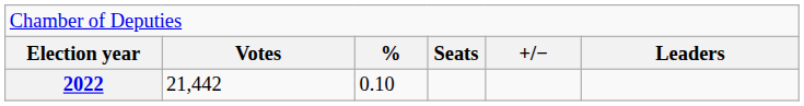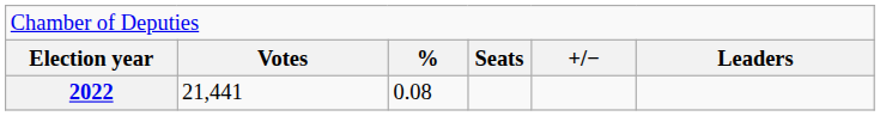 <table class=wikitable style="width:50%; border:1px #AAAAFF solid">
 <tr>
 <td colspan=6><a href='#'>Chamber of Deputies</a></td>
 </tr>
 <tr>
 <th width=13%>Election year</th>
 <th width=16%>Votes</th>
 <th width=6%>%</th>
 <th width=1%>Seats</th>
 <th width=8%>+/−</th>
 <th width=18%>Leaders</th>
 </tr>
 <tr>
 <th><a href='#'>2022</a></th>
-<td>21,442</td>
-<td>0.10</td>
+<td>21,441</td>
+<td>0.08</td>
 <td></td>
 <td></td>
 <td></td>
 </tr>
 </table>
